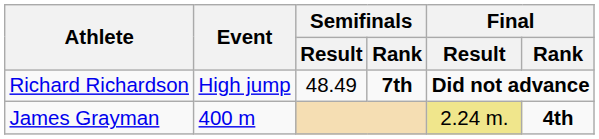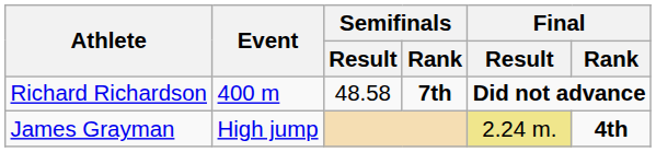 <table class=wikitable style="font-size:90%">
 <tr>
 <th rowspan="2">Athlete</th>
 <th rowspan="2">Event</th>
 <th colspan="2">Semifinals</th>
 <th colspan="2">Final</th>
 </tr>
 <tr>
 <th>Result</th>
 <th>Rank</th>
 <th>Result</th>
 <th>Rank</th>
 </tr>
 <tr>
 <td><a href='#'>Richard Richardson</a></td>
-<td><a href='#'>High jump</a></td>
-<td align=center>48.49</td>
+<td><a href='#'>400 m</a></td>
+<td align=center>48.58</td>
 <td align=center><strong>7th</strong></td>
 <td colspan="2"><strong>Did not advance</strong></td>
 </tr>
 <tr>
 <td><a href='#'>James Grayman</a></td>
-<td><a href='#'>400 m</a></td>
+<td><a href='#'>High jump</a></td>
 <td colspan=2 bgcolor=wheat></td>
 <td align=center style="background: khaki;">2.24 m.</td>
 <td align=center><strong>4th</strong></td>
 </tr>
 </table>
